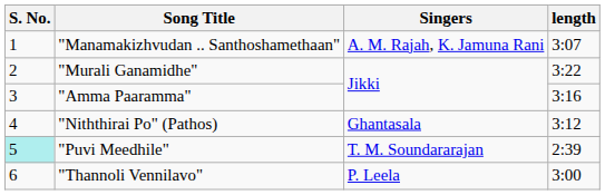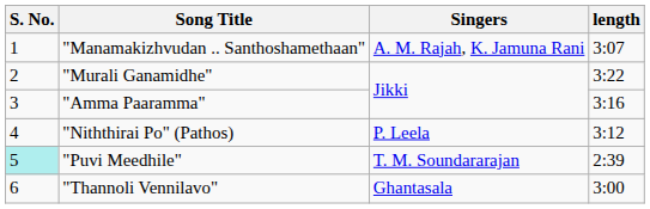 <table class="wikitable">
 <tr>
 <th>S. No.</th>
 <th>Song Title</th>
 <th>Singers</th>
 <th>length</th>
 </tr>
 <tr>
 <td>1</td>
 <td>"Manamakizhvudan .. Santhoshamethaan"</td>
 <td><a href='#'>A. M. Rajah</a>, <a href='#'>K. Jamuna Rani</a></td>
 <td>3:07</td>
 </tr>
 <tr>
 <td>2</td>
 <td>"Murali Ganamidhe"</td>
 <td rowspan=2><a href='#'>Jikki</a></td>
 <td>3:22</td>
 </tr>
 <tr>
 <td>3</td>
 <td>"Amma Paaramma"</td>
 <td>3:16</td>
 </tr>
 <tr>
 <td>4</td>
 <td>"Niththirai Po" (Pathos)</td>
-<td><a href='#'>Ghantasala</a></td>
+<td><a href='#'>P. Leela</a></td>
 <td>3:12</td>
 </tr>
 <tr>
 <td style="background: paleturquoise;">5</td>
 <td>"Puvi Meedhile"</td>
 <td><a href='#'>T. M. Soundararajan</a></td>
 <td>2:39</td>
 </tr>
 <tr>
 <td>6</td>
 <td>"Thannoli Vennilavo"</td>
-<td><a href='#'>P. Leela</a></td>
+<td><a href='#'>Ghantasala</a></td>
 <td>3:00</td>
 </tr>
 </table>
